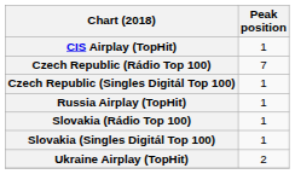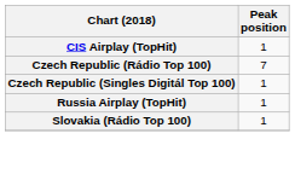 <table class="wikitable sortable plainrowheaders" style="text-align:center">
 <tr>
 <th scope="col">Chart (2018)</th>
 <th scope="col">Peak<br>position</th>
 </tr>
 <tr>
 <th scope="row"><a href='#'>CIS</a> Airplay (TopHit)</th>
 <td>1</td>
 </tr>
 <tr>
 <th scope="row">Czech Republic (Rádio Top 100)</th>
 <td>7</td>
 </tr>
 <tr>
 <th scope="row">Czech Republic (Singles Digitál Top 100)</th>
 <td>1</td>
 </tr>
 <tr>
 <th scope="row">Russia Airplay (TopHit)</th>
 <td>1</td>
 </tr>
 <tr>
 <th scope="row">Slovakia (Rádio Top 100)</th>
 <td>1</td>
 </tr>
 <tr>
-<th scope="row">Slovakia (Singles Digitál Top 100)</th>
-<td>1</td>
-</tr>
-<tr>
-<th scope="row">Ukraine Airplay (TopHit)</th>
-<td>2</td>
-</tr>
-<tr>
 </tr>
 </table>
